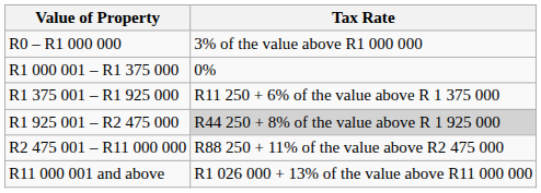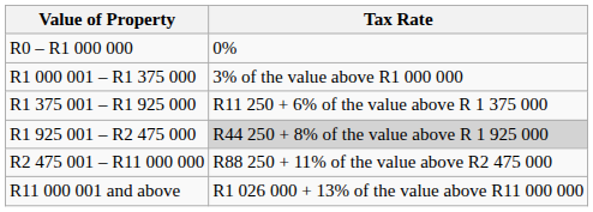 <table class="wikitable">
 <tr>
 <th>Value of Property</th>
 <th>Tax Rate</th>
 </tr>
 <tr>
 <td>R0 – R1 000 000</td>
-<td>3% of the value above R1 000 000</td>
+<td>0%</td>
 </tr>
 <tr>
 <td>R1 000 001 – R1 375 000</td>
-<td>0%</td>
+<td>3% of the value above R1 000 000</td>
 </tr>
 <tr>
 <td>R1 375 001 – R1 925 000</td>
 <td>R11 250 + 6% of the value above R 1 375 000</td>
 </tr>
 <tr>
 <td>R1 925 001 – R2 475 000</td>
 <td style="background: lightgrey;">R44 250 + 8% of the value above R 1 925 000</td>
 </tr>
 <tr>
 <td>R2 475 001 – R11 000 000</td>
 <td>R88 250 + 11% of the value above R2 475 000</td>
 </tr>
 <tr>
 <td>R11 000 001 and above</td>
 <td>R1 026 000 + 13% of the value above R11 000 000</td>
 </tr>
 </table>
